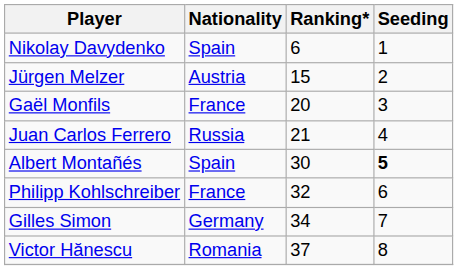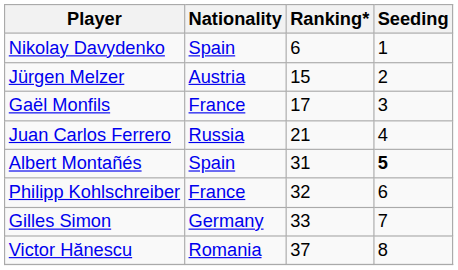 <table class="wikitable" border="1">
 <tr>
 <th>Player</th>
 <th>Nationality</th>
 <th>Ranking*</th>
 <th>Seeding</th>
 </tr>
 <tr>
 <td><a href='#'>Nikolay Davydenko</a></td>
 <td>  <a href='#'>Spain</a></td>
 <td>6</td>
 <td>1</td>
 </tr>
 <tr>
 <td><a href='#'>Jürgen Melzer</a></td>
 <td>  <a href='#'>Austria</a></td>
 <td>15</td>
 <td>2</td>
 </tr>
 <tr>
 <td><a href='#'>Gaël Monfils</a></td>
 <td>  <a href='#'>France</a></td>
-<td>20</td>
+<td>17</td>
 <td>3</td>
 </tr>
 <tr>
 <td><a href='#'>Juan Carlos Ferrero</a></td>
 <td> <a href='#'>Russia</a></td>
 <td>21</td>
 <td>4</td>
 </tr>
 <tr>
 <td><a href='#'>Albert Montañés</a></td>
 <td> <a href='#'>Spain</a></td>
-<td>30</td>
+<td>31</td>
 <td><strong>5</strong></td>
 </tr>
 <tr>
 <td><a href='#'>Philipp Kohlschreiber</a></td>
 <td>  <a href='#'>France</a></td>
 <td>32</td>
 <td>6</td>
 </tr>
 <tr>
 <td><a href='#'>Gilles Simon</a></td>
 <td>  <a href='#'>Germany</a></td>
-<td>34</td>
+<td>33</td>
 <td>7</td>
 </tr>
 <tr>
 <td><a href='#'>Victor Hănescu</a></td>
 <td> <a href='#'>Romania</a></td>
 <td>37</td>
 <td>8</td>
 </tr>
 <tr>
 </tr>
 </table>
